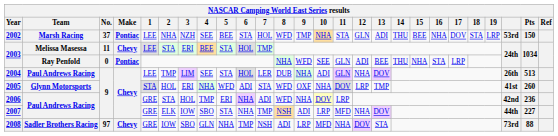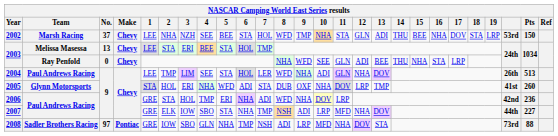 <table class="wikitable" style="text-align:center; font-size:75%">
 <tr>
 <th colspan=26><a href='#'>NASCAR Camping World East Series</a> results</th>
 </tr>
 <tr>
 <th>Year</th>
 <th>Team</th>
 <th>No.</th>
 <th>Make</th>
 <th>1</th>
 <th>2</th>
 <th>3</th>
 <th>4</th>
 <th>5</th>
 <th>6</th>
 <th>7</th>
 <th>8</th>
 <th>9</th>
 <th>10</th>
 <th>11</th>
 <th>12</th>
 <th>13</th>
 <th>14</th>
 <th>15</th>
 <th>16</th>
 <th>17</th>
 <th>18</th>
 <th>19</th>
 <th></th>
 <th>Pts</th>
 <th>Ref</th>
 </tr>
 <tr>
 <th><a href='#'>2002</a></th>
 <th><a href='#'>Marsh Racing</a></th>
 <th>37</th>
-<th><a href='#'>Pontiac</a></th>
+<th><a href='#'>Chevy</a></th>
 <td><a href='#'>LEE</a></td>
 <td><a href='#'>NHA</a></td>
 <td><a href='#'>NZH</a></td>
 <td><a href='#'>SEE</a></td>
 <td><a href='#'>BEE</a></td>
 <td><a href='#'>STA</a></td>
 <td><a href='#'>HOL</a></td>
 <td><a href='#'>WFD</a></td>
 <td><a href='#'>TMP</a></td>
 <td style="background:#FFDF9F;"><a href='#'>NHA</a><br></td>
 <td><a href='#'>STA</a></td>
 <td><a href='#'>GLN</a></td>
 <td><a href='#'>ADI</a></td>
 <td><a href='#'>THU</a></td>
 <td><a href='#'>BEE</a></td>
 <td><a href='#'>NHA</a></td>
 <td><a href='#'>DOV</a></td>
 <td><a href='#'>STA</a></td>
 <td><a href='#'>LRP</a></td>
 <th>53rd</th>
 <th>150</th>
 <th></th>
 </tr>
 <tr>
 <th rowspan=2><a href='#'>2003</a></th>
 <th>Melissa Masessa</th>
-<th>11</th>
+<th>13</th>
 <th><a href='#'>Chevy</a></th>
 <td style="background:#DFDFDF;"><a href='#'>LEE</a><br></td>
 <td style="background:#DFFFDF;"><a href='#'>STA</a><br></td>
 <td style="background:#DFFFDF;"><a href='#'>ERI</a><br></td>
 <td style="background:#FFDF9F;"><a href='#'>BEE</a><br></td>
 <td style="background:#DFFFDF;"><a href='#'>STA</a><br></td>
 <td style="background:#DFDFDF;"><a href='#'>HOL</a><br></td>
 <td style="background:#DFFFDF;"><a href='#'>TMP</a><br></td>
 <td colspan=12></td>
 <th rowspan=2>24th</th>
 <th rowspan=2>1034</th>
 <th rowspan=2></th>
 </tr>
 <tr>
 <th>Ray Penfold</th>
 <th>0</th>
-<th><a href='#'>Pontiac</a></th>
+<th><a href='#'>Chevy</a></th>
 <td colspan=7></td>
 <td style="background:#DFFFDF;"><a href='#'>NHA</a><br></td>
 <td><a href='#'>WFD</a></td>
 <td><a href='#'>SEE</a></td>
 <td><a href='#'>GLN</a></td>
 <td><a href='#'>ADI</a></td>
 <td><a href='#'>BEE</a></td>
 <td><a href='#'>THU</a></td>
 <td><a href='#'>NHA</a></td>
 <td><a href='#'>STA</a></td>
 <td><a href='#'>LRP</a></td>
 <td colspan=2></td>
 </tr>
 <tr>
 <th><a href='#'>2004</a></th>
 <th><a href='#'>Paul Andrews Racing</a></th>
 <th rowspan=4>9</th>
 <th rowspan=4><a href='#'>Chevy</a></th>
 <td><a href='#'>LEE</a></td>
 <td><a href='#'>TMP</a></td>
 <td style="background:#EFCFFF;"><a href='#'>LIM</a><br></td>
 <td><a href='#'>SEE</a></td>
 <td><a href='#'>STA</a></td>
 <td style="background:#DFDFDF;"><a href='#'>HOL</a><br></td>
 <td><a href='#'>LER</a></td>
-<td><a href='#'>DUB</a></td>
+<td><a href='#'>WFD</a></td>
 <td style="background:#DFFFDF;"><a href='#'>NHA</a><br></td>
 <td><a href='#'>ADI</a></td>
 <td style="background:#EFCFFF;"><a href='#'>GLN</a><br></td>
 <td><a href='#'>NHA</a></td>
 <td style="background:#EFCFFF;"><a href='#'>DOV</a><br></td>
 <td colspan=6></td>
 <th>26th</th>
 <th>513</th>
 <th></th>
 </tr>
 <tr>
 <th><a href='#'>2005</a></th>
 <th><a href='#'>Glynn Motorsports</a></th>
 <td style="background:#DFDFDF"><a href='#'>STA</a><br></td>
 <td><a href='#'>HOL</a></td>
 <td><a href='#'>ERI</a></td>
 <td style="background:#DFFFDF"><a href='#'>NHA</a><br></td>
 <td><a href='#'>WFD</a></td>
 <td><a href='#'>ADI</a></td>
 <td><a href='#'>STA</a></td>
-<td><a href='#'>WFD</a></td>
+<td><a href='#'>DUB</a></td>
 <td><a href='#'>OXF</a></td>
 <td><a href='#'>NHA</a></td>
 <td style="background:#DFDFDF"><a href='#'>DOV</a><br></td>
 <td><a href='#'>LRP</a></td>
 <td><a href='#'>TMP</a></td>
 <td colspan=6></td>
 <th>41st</th>
 <th>260</th>
 <th></th>
 </tr>
 <tr>
 <th><a href='#'>2006</a></th>
 <th rowspan=2><a href='#'>Paul Andrews Racing</a></th>
 <td><a href='#'>GRE</a></td>
 <td><a href='#'>STA</a></td>
 <td><a href='#'>HOL</a></td>
 <td><a href='#'>TMP</a></td>
 <td><a href='#'>ERI</a></td>
 <td style="background:#EFCFFF;"><a href='#'>NHA</a><br></td>
 <td><a href='#'>ADI</a></td>
 <td><a href='#'>WFD</a></td>
 <td><a href='#'>NHA</a></td>
 <td style="background:#FFFFBF;"><a href='#'>DOV</a><br></td>
 <td><a href='#'>LRP</a></td>
 <td colspan=8></td>
 <th>42nd</th>
 <th>236</th>
 <th></th>
 </tr>
 <tr>
 <th><a href='#'>2007</a></th>
 <td><a href='#'>GRE</a></td>
 <td><a href='#'>ELK</a></td>
 <td><a href='#'>IOW</a></td>
 <td><a href='#'>SBO</a></td>
 <td><a href='#'>STA</a></td>
 <td><a href='#'>NHA</a></td>
 <td><a href='#'>TMP</a></td>
 <td style="background:#FFDF9F;"><a href='#'>NSH</a><br></td>
 <td><a href='#'>ADI</a></td>
 <td><a href='#'>LRP</a></td>
 <td><a href='#'>MFD</a></td>
 <td><a href='#'>NHA</a></td>
 <td style="background:#EFCFFF;"><a href='#'>DOV</a><br></td>
 <td colspan=6></td>
 <th>44th</th>
 <th>227</th>
 <th></th>
 </tr>
 <tr>
 <th><a href='#'>2008</a></th>
 <th><a href='#'>Sadler Brothers Racing</a></th>
 <th>97</th>
-<th><a href='#'>Chevy</a></th>
+<th><a href='#'>Pontiac</a></th>
 <td><a href='#'>GRE</a></td>
 <td><a href='#'>IOW</a></td>
 <td><a href='#'>SBO</a></td>
 <td><a href='#'>GLN</a></td>
 <td><a href='#'>NHA</a></td>
 <td><a href='#'>TMP</a></td>
 <td><a href='#'>NSH</a></td>
 <td><a href='#'>ADI</a></td>
 <td><a href='#'>LRP</a></td>
 <td><a href='#'>MFD</a></td>
 <td><a href='#'>NHA</a></td>
 <td style="background:#EFCFFF;"><a href='#'>DOV</a><br></td>
 <td><a href='#'>STA</a></td>
 <td colspan=6></td>
 <th>73rd</th>
 <th>88</th>
 <th></th>
 </tr>
 </table>
